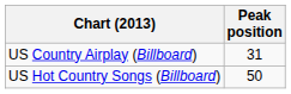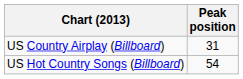 <table class="wikitable sortable">
 <tr>
 <th align="left">Chart (2013)</th>
 <th align="center">Peak<br>position</th>
 </tr>
 <tr>
 <td>US <a href='#'>Country Airplay</a> (<em><a href='#'>Billboard</a></em>)</td>
 <td align="center">31</td>
 </tr>
 <tr>
 <td>US <a href='#'>Hot Country Songs</a> (<em><a href='#'>Billboard</a></em>)</td>
-<td align="center">50</td>
+<td align="center">54</td>
 </tr>
 </table>
